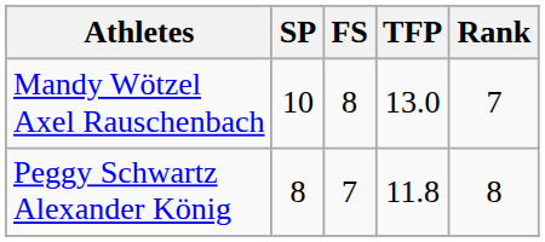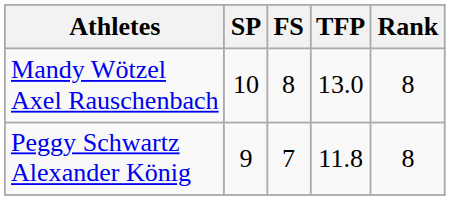 <table class="wikitable" border="1" style="font-size:90%">
 <tr>
 <th>Athletes</th>
 <th>SP</th>
 <th>FS</th>
 <th>TFP</th>
 <th>Rank</th>
 </tr>
 <tr align=center>
 <td align=left><a href='#'>Mandy Wötzel</a><br><a href='#'>Axel Rauschenbach</a></td>
 <td>10</td>
 <td>8</td>
 <td>13.0</td>
-<td>7</td>
+<td>8</td>
 </tr>
 <tr align=center>
 <td align=left><a href='#'>Peggy Schwartz</a><br><a href='#'>Alexander König</a></td>
-<td>8</td>
+<td>9</td>
 <td>7</td>
 <td>11.8</td>
 <td>8</td>
 </tr>
 </table>
